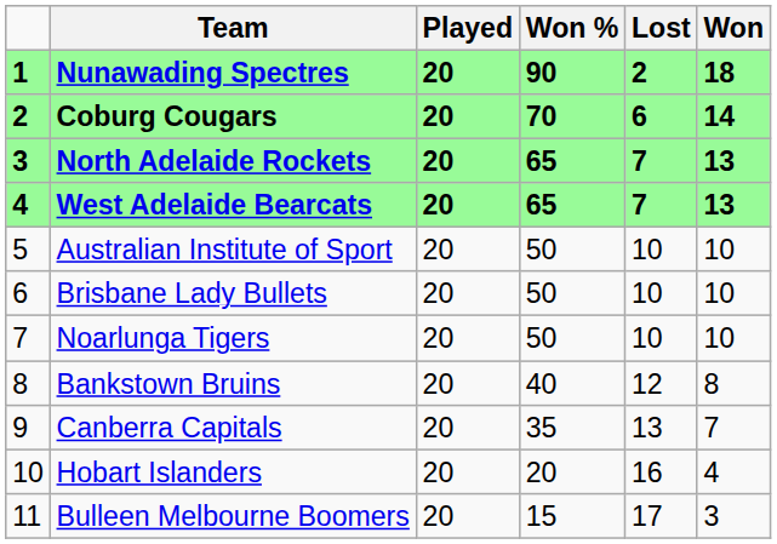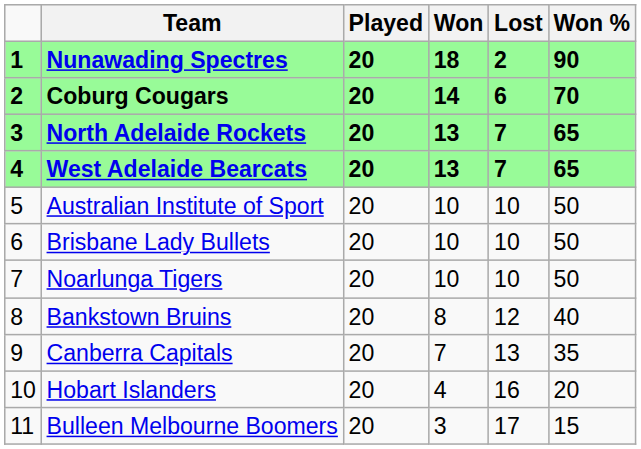 <table class="wikitable" style="font-size:95%;">
 <tr>
 <td></td>
 <th align=center><strong>Team</strong></th>
 <th align=center><strong>Played</strong></th>
+<th align=center><strong>Won</strong></th>
+<th align=center><strong>Lost</strong></th>
 <th align=center><strong>Won %</strong></th>
-<th align=center><strong>Lost</strong></th>
-<th align=center><strong>Won</strong></th>
 </tr>
 <tr>
 <td bgcolor="#98FB98"><strong>1</strong></td>
 <td bgcolor="#98FB98"><strong><a href='#'>Nunawading Spectres</a></strong></td>
 <td bgcolor="#98FB98"><strong>20</strong></td>
+<td bgcolor="#98FB98"><strong>18</strong></td>
+<td bgcolor="#98FB98"><strong>2</strong></td>
 <td bgcolor="#98FB98"><strong>90</strong></td>
-<td bgcolor="#98FB98"><strong>2</strong></td>
-<td bgcolor="#98FB98"><strong>18</strong></td>
 </tr>
 <tr>
 <td bgcolor="#98FB98"><strong>2</strong></td>
 <td bgcolor="#98FB98"><strong>Coburg Cougars</strong></td>
 <td bgcolor="#98FB98"><strong>20</strong></td>
+<td bgcolor="#98FB98"><strong>14</strong></td>
+<td bgcolor="#98FB98"><strong>6</strong></td>
 <td bgcolor="#98FB98"><strong>70</strong></td>
-<td bgcolor="#98FB98"><strong>6</strong></td>
-<td bgcolor="#98FB98"><strong>14</strong></td>
 </tr>
 <tr>
 <td bgcolor="#98FB98"><strong>3</strong></td>
 <td bgcolor="#98FB98"><strong><a href='#'>North Adelaide Rockets</a></strong></td>
 <td bgcolor="#98FB98"><strong>20</strong></td>
+<td bgcolor="#98FB98"><strong>13</strong></td>
+<td bgcolor="#98FB98"><strong>7</strong></td>
 <td bgcolor="#98FB98"><strong>65</strong></td>
-<td bgcolor="#98FB98"><strong>7</strong></td>
-<td bgcolor="#98FB98"><strong>13</strong></td>
 </tr>
 <tr>
 <td bgcolor="#98FB98"><strong>4</strong></td>
 <td bgcolor="#98FB98"><strong><a href='#'>West Adelaide Bearcats</a></strong></td>
 <td bgcolor="#98FB98"><strong>20</strong></td>
+<td bgcolor="#98FB98"><strong>13</strong></td>
+<td bgcolor="#98FB98"><strong>7</strong></td>
 <td bgcolor="#98FB98"><strong>65</strong></td>
-<td bgcolor="#98FB98"><strong>7</strong></td>
-<td bgcolor="#98FB98"><strong>13</strong></td>
 </tr>
 <tr>
 <td>5</td>
 <td><a href='#'>Australian Institute of Sport</a></td>
 <td>20</td>
-<td>50</td>
 <td>10</td>
 <td>10</td>
+<td>50</td>
 </tr>
 <tr>
 <td>6</td>
 <td><a href='#'>Brisbane Lady Bullets</a></td>
 <td>20</td>
-<td>50</td>
 <td>10</td>
 <td>10</td>
+<td>50</td>
 </tr>
 <tr>
 <td>7</td>
 <td><a href='#'>Noarlunga Tigers</a></td>
 <td>20</td>
-<td>50</td>
 <td>10</td>
 <td>10</td>
+<td>50</td>
 </tr>
 <tr>
 <td>8</td>
 <td><a href='#'>Bankstown Bruins</a></td>
 <td>20</td>
+<td>8</td>
+<td>12</td>
 <td>40</td>
-<td>12</td>
-<td>8</td>
 </tr>
 <tr>
 <td>9</td>
 <td><a href='#'>Canberra Capitals</a></td>
 <td>20</td>
+<td>7</td>
+<td>13</td>
 <td>35</td>
-<td>13</td>
-<td>7</td>
 </tr>
 <tr>
 <td>10</td>
 <td><a href='#'>Hobart Islanders</a></td>
 <td>20</td>
+<td>4</td>
+<td>16</td>
 <td>20</td>
-<td>16</td>
-<td>4</td>
 </tr>
 <tr>
 <td>11</td>
 <td><a href='#'>Bulleen Melbourne Boomers</a></td>
 <td>20</td>
+<td>3</td>
+<td>17</td>
 <td>15</td>
-<td>17</td>
-<td>3</td>
 </tr>
 </table>
